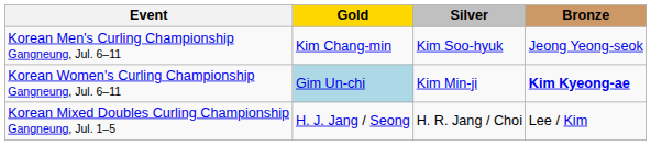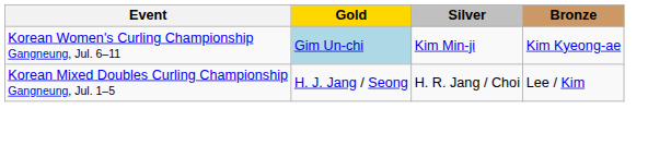 <table class="wikitable">
 <tr>
 <th>Event</th>
 <th style="background:gold">Gold</th>
 <th style="background:silver">Silver</th>
 <th style="background:#cc9966">Bronze</th>
 </tr>
 <tr>
-<td><a href='#'>Korean Men's Curling Championship</a> <br> <small><a href='#'>Gangneung</a>, Jul. 6–11</small></td>
-<td> <a href='#'>Kim Chang-min</a></td>
-<td> <a href='#'>Kim Soo-hyuk</a></td>
-<td> <a href='#'>Jeong Yeong-seok</a></td>
-</tr>
-<tr>
 <td><a href='#'>Korean Women's Curling Championship</a> <br> <small><a href='#'>Gangneung</a>, Jul. 6–11</small></td>
 <td style="background: lightblue;"> <a href='#'>Gim Un-chi</a></td>
 <td> <a href='#'>Kim Min-ji</a></td>
-<td><strong> <a href='#'>Kim Kyeong-ae</a></strong></td>
+<td> <a href='#'>Kim Kyeong-ae</a></td>
 </tr>
 <tr>
 <td><a href='#'>Korean Mixed Doubles Curling Championship</a> <br> <small><a href='#'>Gangneung</a>, Jul. 1–5</small></td>
 <td> <a href='#'>H. J. Jang</a> / <a href='#'>Seong</a></td>
 <td> H. R. Jang / Choi</td>
 <td> Lee / <a href='#'>Kim</a></td>
 </tr>
 </table>
